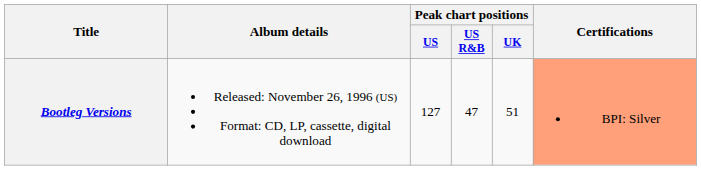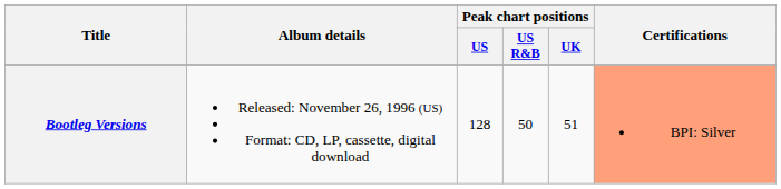 <table class="wikitable plainrowheaders" style="text-align:center;">
 <tr>
 <th scope="col" rowspan="2" style="width:12em;">Title</th>
 <th scope="col" rowspan="2" style="width:18em;">Album details</th>
 <th scope="col" colspan="3">Peak chart positions</th>
 <th scope="col" rowspan="2" style="width:12em;">Certifications</th>
 </tr>
 <tr>
 <th scope="col" style="width:3em;font-size:90%;"><a href='#'>US</a><br></th>
 <th scope="col" style="width:3em;font-size:90%;"><a href='#'>US<br>R&B</a><br></th>
 <th scope="col" style="width:3em;font-size:90%;"><a href='#'>UK</a><br></th>
 </tr>
 <tr>
 <th scope="row"><em><a href='#'>Bootleg Versions</a></em></th>
 <td><br><ul><li>Released: November 26, 1996 <small>(US)</small></li><li></li><li>Format: CD, LP, cassette, digital download</li></ul></td>
-<td>127</td>
-<td>47</td>
+<td>128</td>
+<td>50</td>
 <td>51</td>
 <td style="background: lightsalmon;"><br><ul><li>BPI: Silver</li></ul></td>
 </tr>
 </table>
